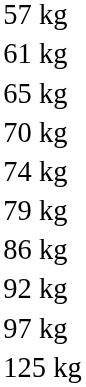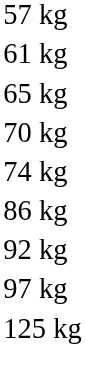 <table>
 <tr>
 <td rowspan=2>57 kg</td>
 <td rowspan=2></td>
 <td rowspan=2></td>
 <td></td>
 </tr>
 <tr>
 <td></td>
 </tr>
 <tr>
 <td rowspan=2>61 kg</td>
 <td rowspan=2></td>
 <td rowspan=2></td>
 <td></td>
 </tr>
 <tr>
 <td></td>
 </tr>
 <tr>
 <td rowspan=2>65 kg</td>
 <td rowspan=2></td>
 <td rowspan=2></td>
 <td></td>
 </tr>
 <tr>
 <td></td>
 </tr>
 <tr>
 <td rowspan=2>70 kg</td>
 <td rowspan=2></td>
 <td rowspan=2></td>
 <td></td>
 </tr>
 <tr>
 <td></td>
 </tr>
 <tr>
 <td rowspan=2>74 kg</td>
 <td rowspan=2></td>
 <td rowspan=2></td>
 <td></td>
 </tr>
 <tr>
 <td></td>
 </tr>
 <tr>
-<td>79 kg</td>
-<td></td>
-<td></td>
-<td></td>
-</tr>
-<tr>
 <td rowspan=2>86 kg</td>
 <td rowspan=2></td>
 <td rowspan=2></td>
 <td></td>
 </tr>
 <tr>
 <td></td>
 </tr>
 <tr>
 <td rowspan=2>92 kg</td>
 <td rowspan=2></td>
 <td rowspan=2></td>
 <td></td>
 </tr>
 <tr>
 <td></td>
 </tr>
 <tr>
 <td rowspan=2>97 kg</td>
 <td rowspan=2></td>
 <td rowspan=2></td>
 <td></td>
 </tr>
 <tr>
 <td></td>
 </tr>
 <tr>
 <td>125 kg</td>
 <td></td>
 <td></td>
 <td></td>
 </tr>
 </table>
